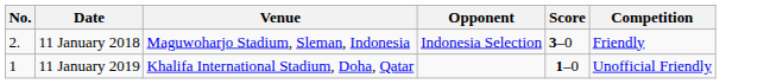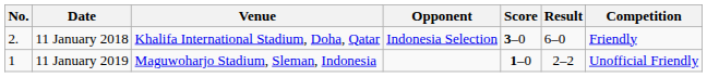 <table class="wikitable" style="font-size:100%;">
 <tr>
 <th>No.</th>
 <th>Date</th>
 <th>Venue</th>
 <th>Opponent</th>
 <th>Score</th>
+<th>Result</th>
 <th>Competition</th>
 </tr>
 <tr>
 <td>2.</td>
 <td>11 January 2018</td>
-<td><a href='#'>Maguwoharjo Stadium</a>, <a href='#'>Sleman</a>, <a href='#'>Indonesia</a></td>
+<td><a href='#'>Khalifa International Stadium</a>, <a href='#'>Doha</a>, <a href='#'>Qatar</a></td>
 <td><a href='#'>Indonesia Selection</a> </td>
 <td><strong>3</strong>–0</td>
+<td>6–0</td>
 <td><a href='#'>Friendly</a></td>
 </tr>
 <tr>
 <td>1</td>
 <td>11 January 2019</td>
-<td><a href='#'>Khalifa International Stadium</a>, <a href='#'>Doha</a>, <a href='#'>Qatar</a></td>
+<td><a href='#'>Maguwoharjo Stadium</a>, <a href='#'>Sleman</a>, <a href='#'>Indonesia</a></td>
 <td></td>
 <td align=center><strong>1</strong>–0</td>
+<td align=center>2–2</td>
 <td><a href='#'>Unofficial Friendly</a></td>
 </tr>
 </table>
